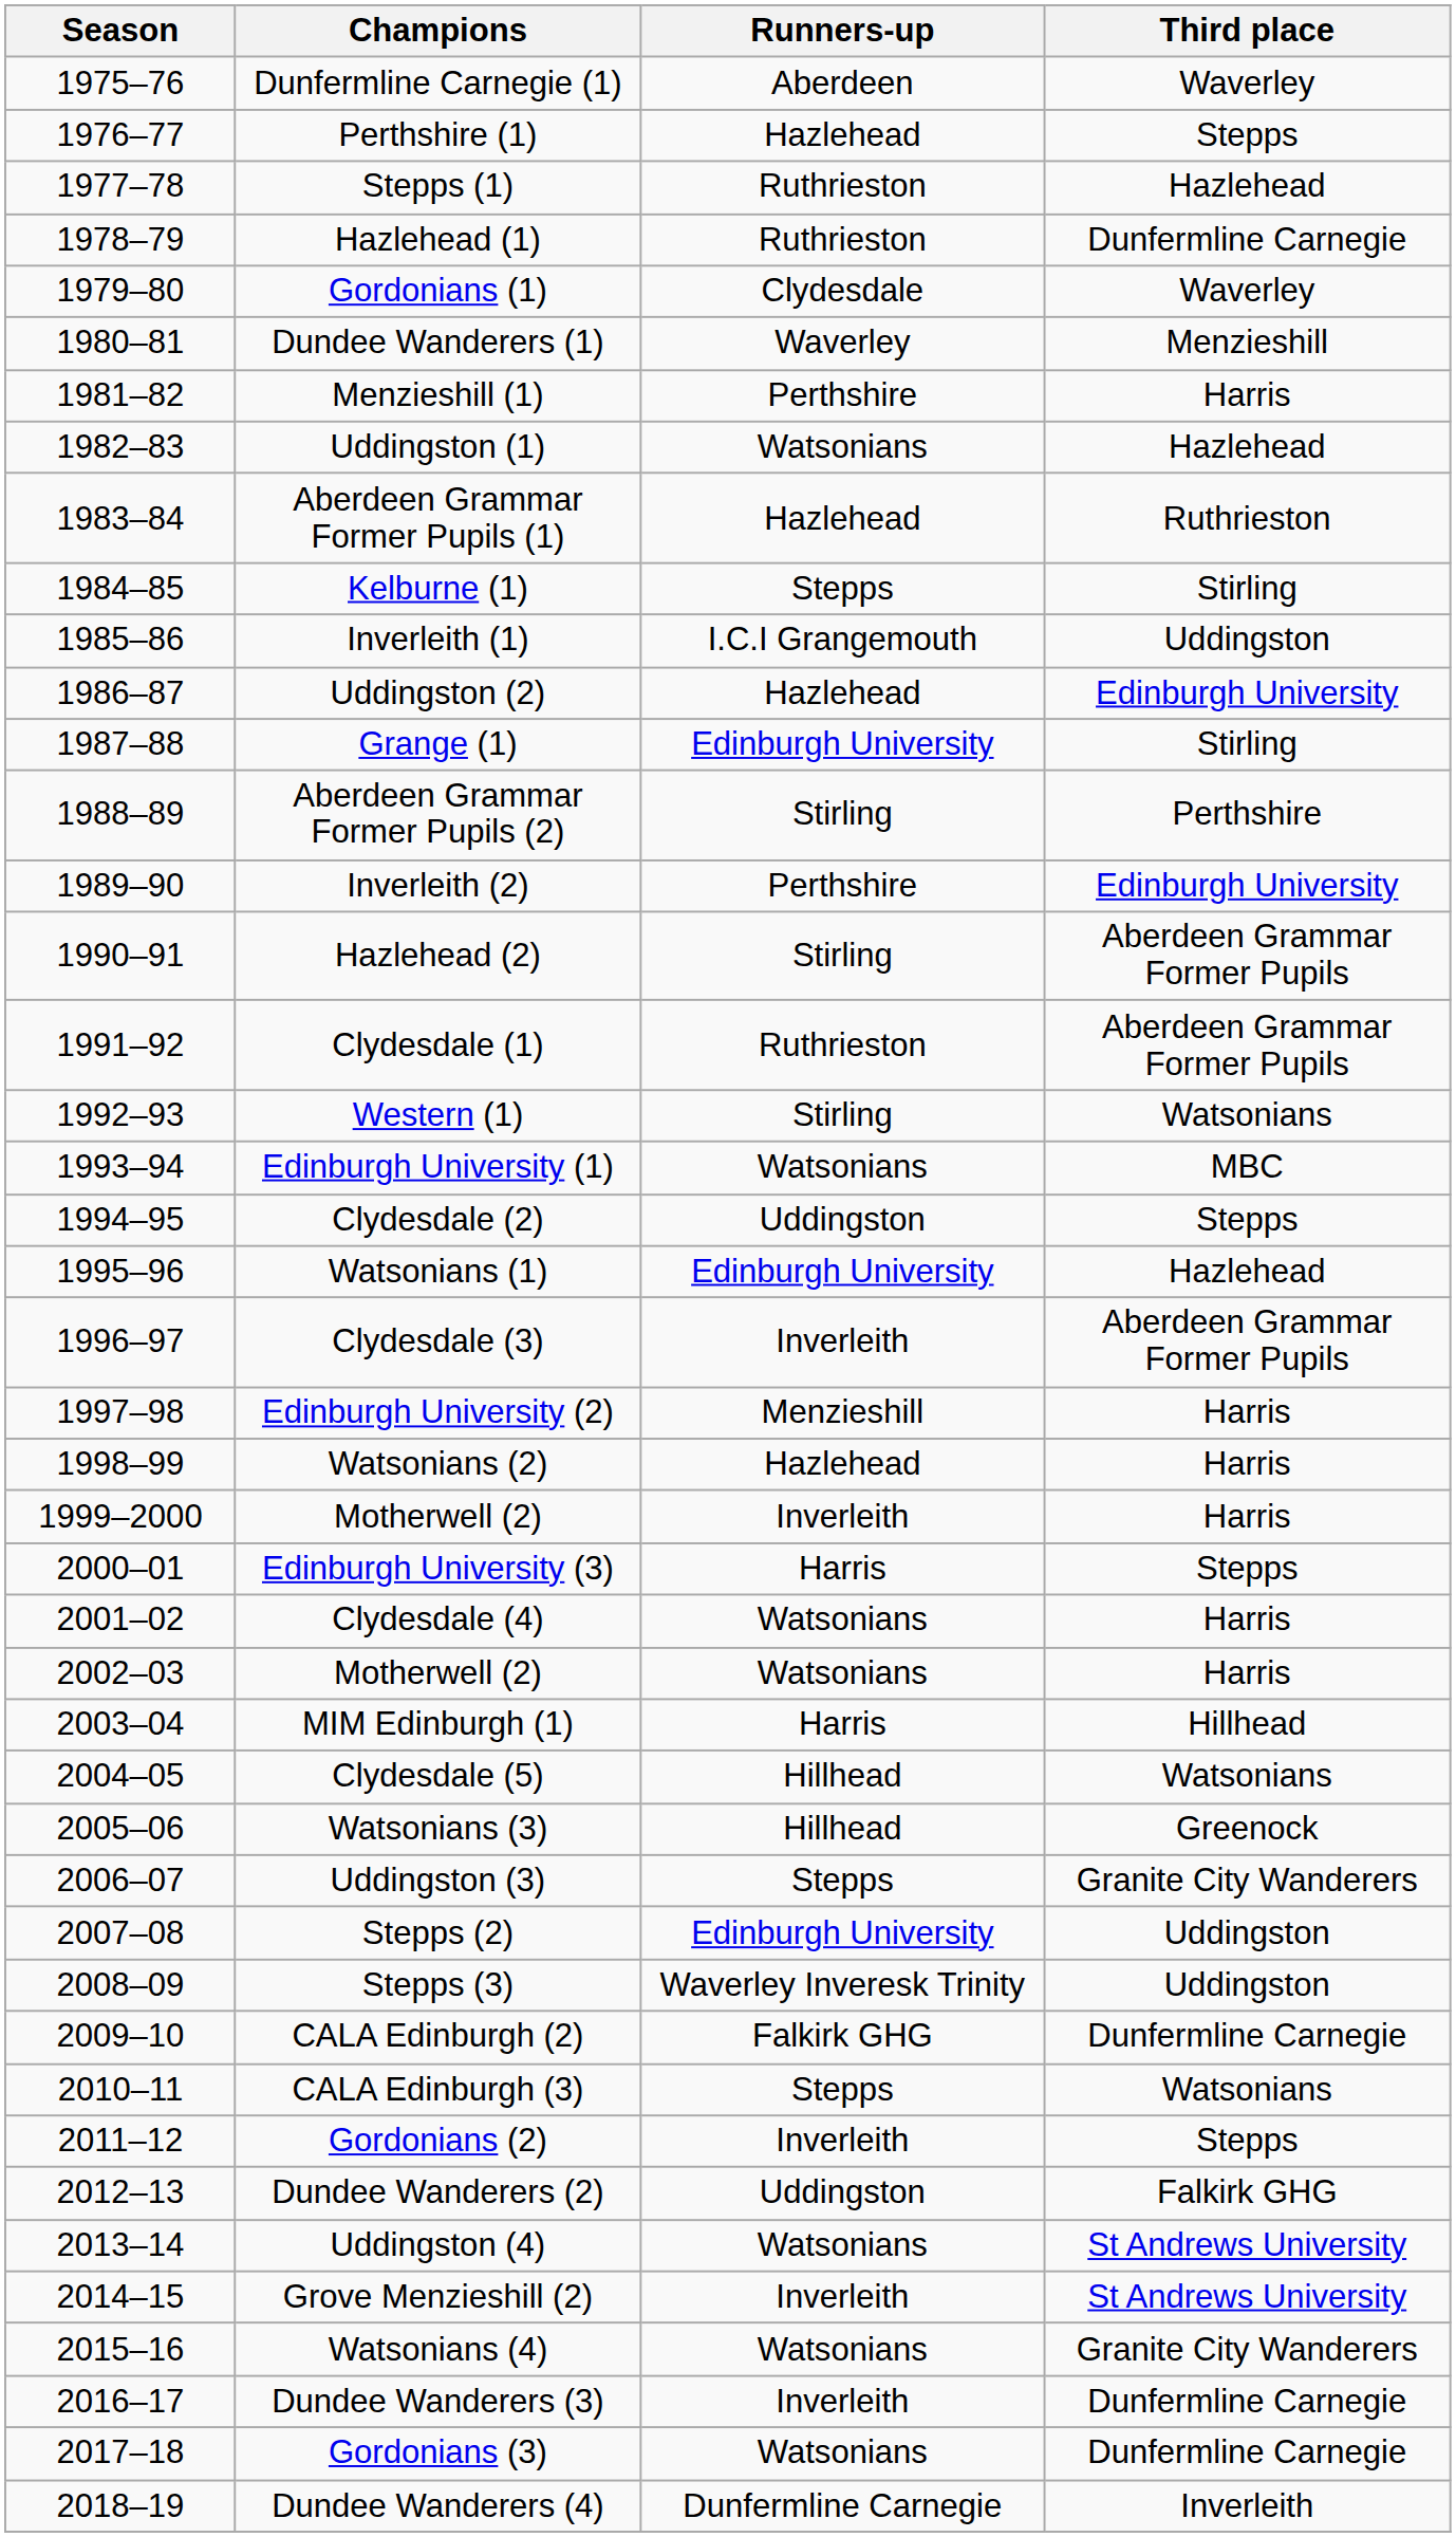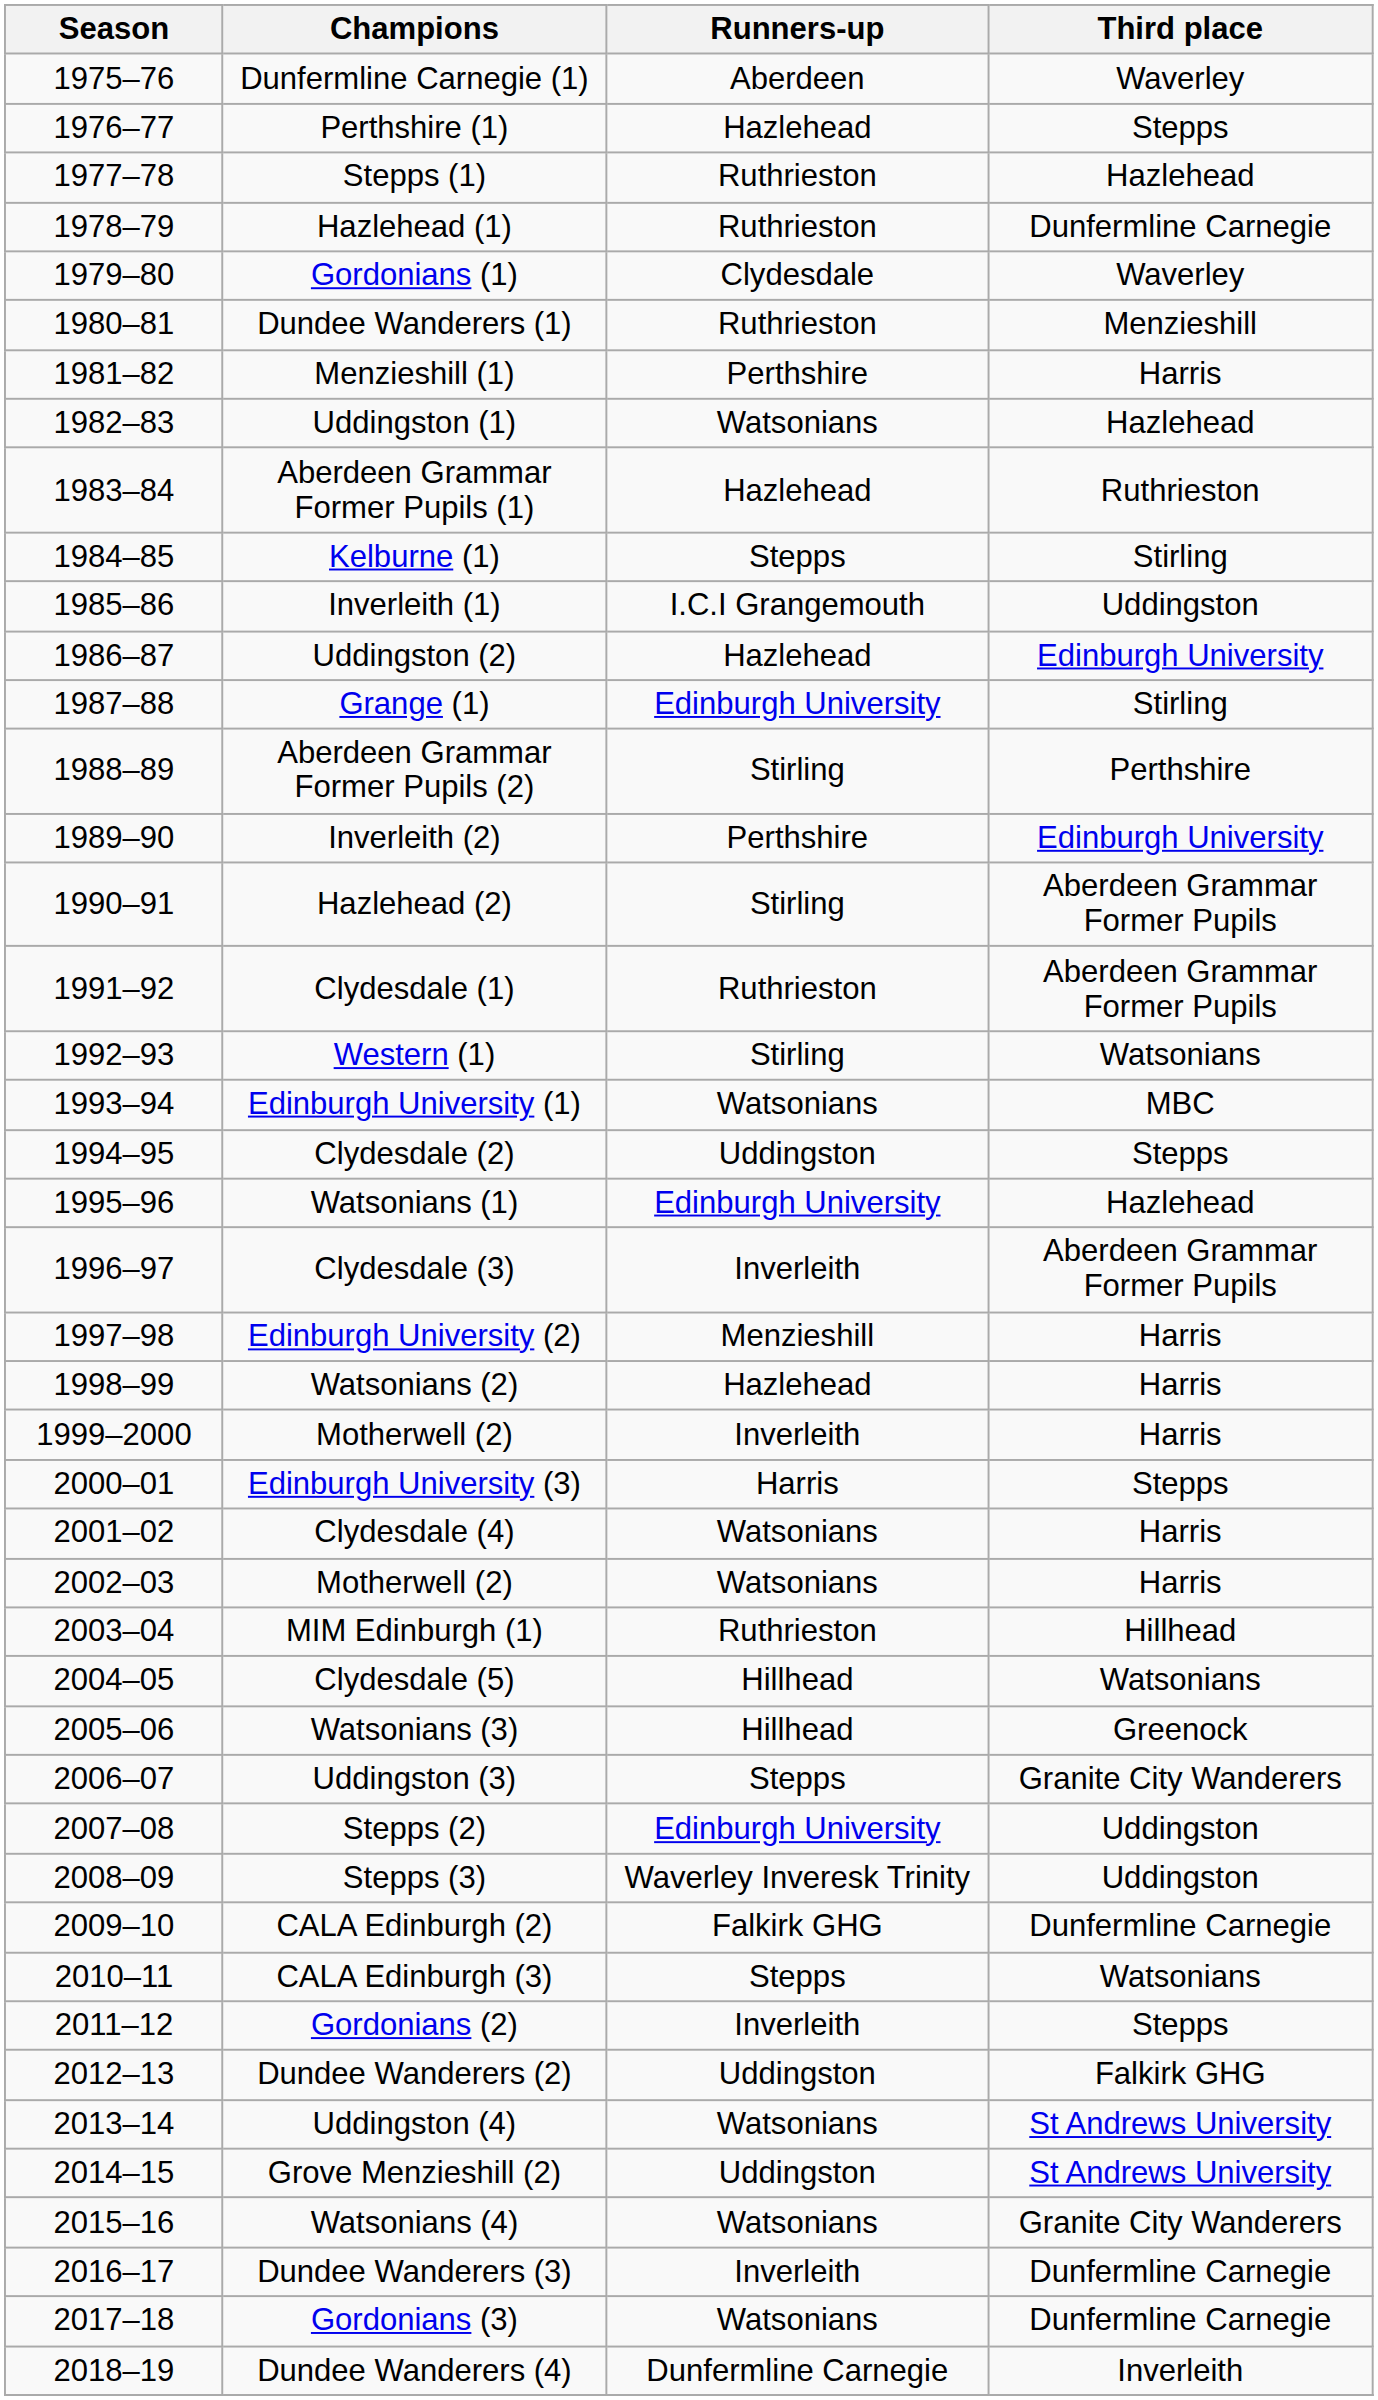 <table class="wikitable" style="text-align: center;">
 <tr>
 <th rowspan=1 width=105>Season</th>
 <th rowspan=1 width=190>Champions</th>
 <th rowspan=1 width=190>Runners-up</th>
 <th rowspan=1 width=190>Third place</th>
 </tr>
 <tr>
 <td>1975–76</td>
 <td>Dunfermline Carnegie (1)</td>
 <td>Aberdeen</td>
 <td>Waverley</td>
 </tr>
 <tr>
 <td>1976–77</td>
 <td>Perthshire (1)</td>
 <td>Hazlehead</td>
 <td>Stepps</td>
 </tr>
 <tr>
 <td>1977–78</td>
 <td>Stepps (1)</td>
 <td>Ruthrieston</td>
 <td>Hazlehead</td>
 </tr>
 <tr>
 <td>1978–79</td>
 <td>Hazlehead (1)</td>
 <td>Ruthrieston</td>
 <td>Dunfermline Carnegie</td>
 </tr>
 <tr>
 <td>1979–80</td>
 <td><a href='#'>Gordonians</a> (1)</td>
 <td>Clydesdale</td>
 <td>Waverley</td>
 </tr>
 <tr>
 <td>1980–81</td>
 <td>Dundee Wanderers (1)</td>
-<td>Waverley</td>
+<td>Ruthrieston</td>
 <td>Menzieshill</td>
 </tr>
 <tr>
 <td>1981–82</td>
 <td>Menzieshill (1)</td>
 <td>Perthshire</td>
 <td>Harris</td>
 </tr>
 <tr>
 <td>1982–83</td>
 <td>Uddingston (1)</td>
 <td>Watsonians</td>
 <td>Hazlehead</td>
 </tr>
 <tr>
 <td>1983–84</td>
 <td>Aberdeen Grammar Former Pupils (1)</td>
 <td>Hazlehead</td>
 <td>Ruthrieston</td>
 </tr>
 <tr>
 <td>1984–85</td>
 <td><a href='#'>Kelburne</a> (1)</td>
 <td>Stepps</td>
 <td>Stirling</td>
 </tr>
 <tr>
 <td>1985–86</td>
 <td>Inverleith (1)</td>
 <td>I.C.I Grangemouth</td>
 <td>Uddingston</td>
 </tr>
 <tr>
 <td>1986–87</td>
 <td>Uddingston (2)</td>
 <td>Hazlehead</td>
 <td><a href='#'>Edinburgh University</a></td>
 </tr>
 <tr>
 <td>1987–88</td>
 <td><a href='#'>Grange</a> (1)</td>
 <td><a href='#'>Edinburgh University</a></td>
 <td>Stirling</td>
 </tr>
 <tr>
 <td>1988–89</td>
 <td>Aberdeen Grammar Former Pupils (2)</td>
 <td>Stirling</td>
 <td>Perthshire</td>
 </tr>
 <tr>
 <td>1989–90</td>
 <td>Inverleith (2)</td>
 <td>Perthshire</td>
 <td><a href='#'>Edinburgh University</a></td>
 </tr>
 <tr>
 <td>1990–91</td>
 <td>Hazlehead (2)</td>
 <td>Stirling</td>
 <td>Aberdeen Grammar Former Pupils</td>
 </tr>
 <tr>
 <td>1991–92</td>
 <td>Clydesdale (1)</td>
 <td>Ruthrieston</td>
 <td>Aberdeen Grammar Former Pupils</td>
 </tr>
 <tr>
 <td>1992–93</td>
 <td><a href='#'>Western</a> (1)</td>
 <td>Stirling</td>
 <td>Watsonians</td>
 </tr>
 <tr>
 <td>1993–94</td>
 <td><a href='#'>Edinburgh University</a> (1)</td>
 <td>Watsonians</td>
 <td>MBC</td>
 </tr>
 <tr>
 <td>1994–95</td>
 <td>Clydesdale (2)</td>
 <td>Uddingston</td>
 <td>Stepps</td>
 </tr>
 <tr>
 <td>1995–96</td>
 <td>Watsonians (1)</td>
 <td><a href='#'>Edinburgh University</a></td>
 <td>Hazlehead</td>
 </tr>
 <tr>
 <td>1996–97</td>
 <td>Clydesdale (3)</td>
 <td>Inverleith</td>
 <td>Aberdeen Grammar Former Pupils</td>
 </tr>
 <tr>
 <td>1997–98</td>
 <td><a href='#'>Edinburgh University</a> (2)</td>
 <td>Menzieshill</td>
 <td>Harris</td>
 </tr>
 <tr>
 <td>1998–99</td>
 <td>Watsonians (2)</td>
 <td>Hazlehead</td>
 <td>Harris</td>
 </tr>
 <tr>
 <td>1999–2000</td>
 <td>Motherwell (2)</td>
 <td>Inverleith</td>
 <td>Harris</td>
 </tr>
 <tr>
 <td>2000–01</td>
 <td><a href='#'>Edinburgh University</a> (3)</td>
 <td>Harris</td>
 <td>Stepps</td>
 </tr>
 <tr>
 <td>2001–02</td>
 <td>Clydesdale (4)</td>
 <td>Watsonians</td>
 <td>Harris</td>
 </tr>
 <tr>
 <td>2002–03</td>
 <td>Motherwell (2)</td>
 <td>Watsonians</td>
 <td>Harris</td>
 </tr>
 <tr>
 <td>2003–04</td>
 <td>MIM Edinburgh (1)</td>
-<td>Harris</td>
+<td>Ruthrieston</td>
 <td>Hillhead</td>
 </tr>
 <tr>
 <td>2004–05</td>
 <td>Clydesdale (5)</td>
 <td>Hillhead</td>
 <td>Watsonians</td>
 </tr>
 <tr>
 <td>2005–06</td>
 <td>Watsonians (3)</td>
 <td>Hillhead</td>
 <td>Greenock</td>
 </tr>
 <tr>
 <td>2006–07</td>
 <td>Uddingston (3)</td>
 <td>Stepps</td>
 <td>Granite City Wanderers</td>
 </tr>
 <tr>
 <td>2007–08</td>
 <td>Stepps (2)</td>
 <td><a href='#'>Edinburgh University</a></td>
 <td>Uddingston</td>
 </tr>
 <tr>
 <td>2008–09</td>
 <td>Stepps (3)</td>
 <td>Waverley Inveresk Trinity</td>
 <td>Uddingston</td>
 </tr>
 <tr>
 <td>2009–10</td>
 <td>CALA Edinburgh (2)</td>
 <td>Falkirk GHG</td>
 <td>Dunfermline Carnegie</td>
 </tr>
 <tr>
 <td>2010–11</td>
 <td>CALA Edinburgh (3)</td>
 <td>Stepps</td>
 <td>Watsonians</td>
 </tr>
 <tr>
 <td>2011–12</td>
 <td><a href='#'>Gordonians</a> (2)</td>
 <td>Inverleith</td>
 <td>Stepps</td>
 </tr>
 <tr>
 <td>2012–13</td>
 <td>Dundee Wanderers (2)</td>
 <td>Uddingston</td>
 <td>Falkirk GHG</td>
 </tr>
 <tr>
 <td>2013–14</td>
 <td>Uddingston (4)</td>
 <td>Watsonians</td>
 <td><a href='#'>St Andrews University</a></td>
 </tr>
 <tr>
 <td>2014–15</td>
 <td>Grove Menzieshill (2)</td>
-<td>Inverleith</td>
+<td>Uddingston</td>
 <td><a href='#'>St Andrews University</a></td>
 </tr>
 <tr>
 <td>2015–16</td>
 <td>Watsonians (4)</td>
 <td>Watsonians</td>
 <td>Granite City Wanderers</td>
 </tr>
 <tr>
 <td>2016–17</td>
 <td>Dundee Wanderers (3)</td>
 <td>Inverleith</td>
 <td>Dunfermline Carnegie</td>
 </tr>
 <tr>
 <td>2017–18</td>
 <td><a href='#'>Gordonians</a> (3)</td>
 <td>Watsonians</td>
 <td>Dunfermline Carnegie</td>
 </tr>
 <tr>
 <td>2018–19</td>
 <td>Dundee Wanderers (4)</td>
 <td>Dunfermline Carnegie</td>
 <td>Inverleith</td>
 </tr>
 <tr>
 </tr>
 </table>
